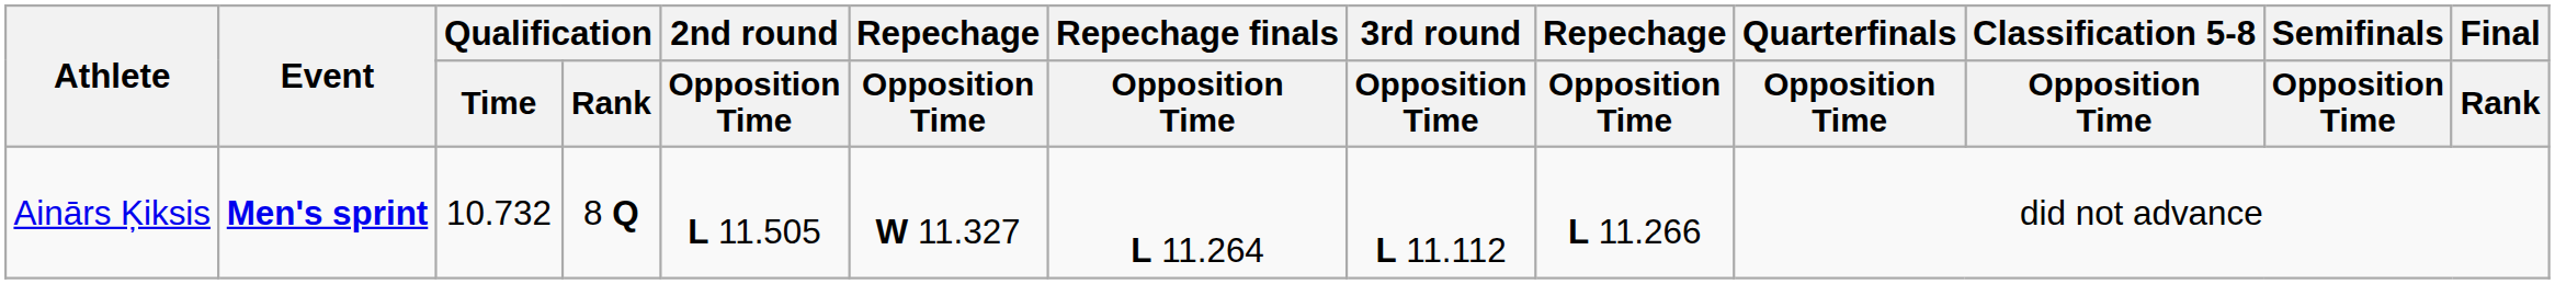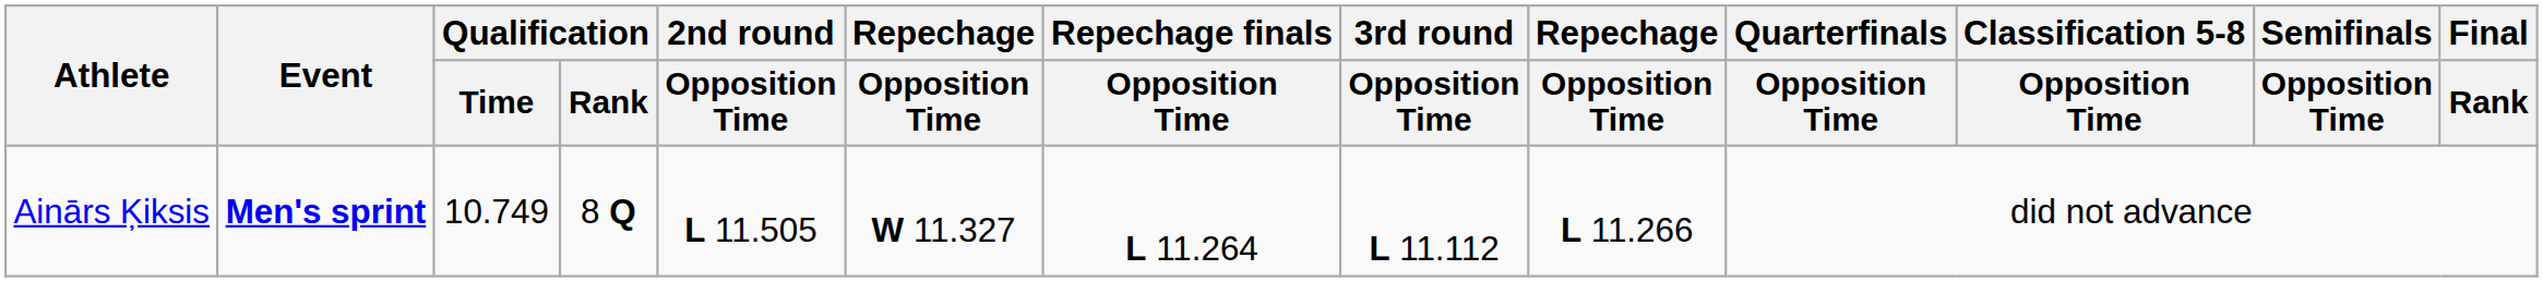 <table class="wikitable" style="font-size:90%">
 <tr>
 <th rowspan="2">Athlete</th>
 <th rowspan="2">Event</th>
 <th colspan=2>Qualification</th>
 <th>2nd round</th>
 <th>Repechage</th>
 <th>Repechage finals</th>
 <th>3rd round</th>
 <th>Repechage</th>
 <th>Quarterfinals</th>
 <th>Classification 5-8</th>
 <th>Semifinals</th>
 <th colspan=2>Final</th>
 </tr>
 <tr style="font-size:95%">
 <th>Time</th>
 <th>Rank</th>
 <th>Opposition<br>Time</th>
 <th>Opposition<br>Time</th>
 <th>Opposition<br>Time</th>
 <th>Opposition<br>Time</th>
 <th>Opposition<br>Time</th>
 <th>Opposition<br>Time</th>
 <th>Opposition<br>Time</th>
 <th>Opposition<br>Time</th>
 <th>Rank</th>
 </tr>
 <tr align=center>
 <td align=left><a href='#'>Ainārs Ķiksis</a></td>
 <td align=left><strong><a href='#'>Men's sprint</a></strong></td>
-<td>10.732</td>
+<td>10.749</td>
 <td>8 <strong>Q</strong></td>
 <td><br> <strong>L</strong> 11.505</td>
 <td><br> <strong>W</strong> 11.327</td>
 <td><br><br> <strong>L</strong> 11.264</td>
 <td><br><br> <strong>L</strong> 11.112</td>
 <td><br> <strong>L</strong> 11.266</td>
 <td colspan=4>did not advance</td>
 </tr>
 </table>
